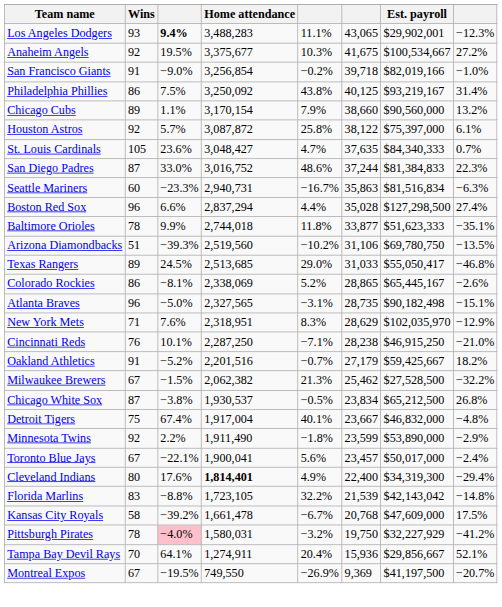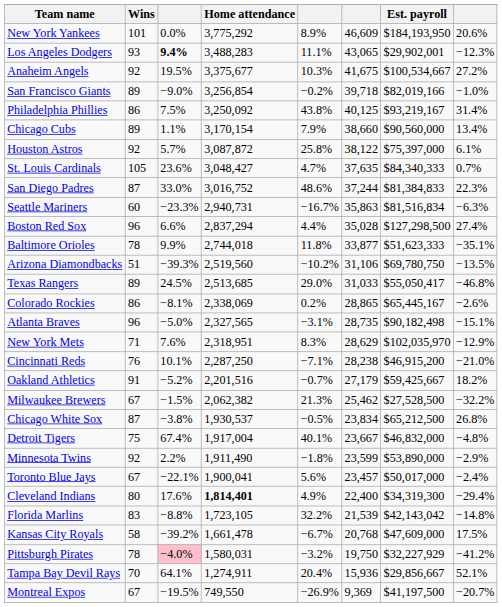 <table class="wikitable sortable">
 <tr style="text-align:center; font-size:larger;">
 </tr>
 <tr>
 <th>Team name</th>
 <th>Wins</th>
 <th></th>
 <th>Home attendance</th>
 <th></th>
 <th></th>
 <th>Est. payroll</th>
 <th></th>
+</tr>
+<tr>
+<td><a href='#'>New York Yankees</a></td>
+<td>101</td>
+<td>0.0%</td>
+<td>3,775,292</td>
+<td>8.9%</td>
+<td>46,609</td>
+<td>$184,193,950</td>
+<td>20.6%</td>
 </tr>
 <tr>
 <td><a href='#'>Los Angeles Dodgers</a></td>
 <td>93</td>
 <td><strong>9.4%</strong></td>
 <td>3,488,283</td>
 <td>11.1%</td>
 <td>43,065</td>
 <td>$29,902,001</td>
 <td>−12.3%</td>
 </tr>
 <tr>
 <td><a href='#'>Anaheim Angels</a></td>
 <td>92</td>
 <td>19.5%</td>
 <td>3,375,677</td>
 <td>10.3%</td>
 <td>41,675</td>
 <td>$100,534,667</td>
 <td>27.2%</td>
 </tr>
 <tr>
 <td><a href='#'>San Francisco Giants</a></td>
-<td>91</td>
+<td>89</td>
 <td>−9.0%</td>
 <td>3,256,854</td>
 <td>−0.2%</td>
 <td>39,718</td>
 <td>$82,019,166</td>
 <td>−1.0%</td>
 </tr>
 <tr>
 <td><a href='#'>Philadelphia Phillies</a></td>
 <td>86</td>
 <td>7.5%</td>
 <td>3,250,092</td>
 <td>43.8%</td>
 <td>40,125</td>
 <td>$93,219,167</td>
 <td>31.4%</td>
 </tr>
 <tr>
 <td><a href='#'>Chicago Cubs</a></td>
 <td>89</td>
 <td>1.1%</td>
 <td>3,170,154</td>
 <td>7.9%</td>
 <td>38,660</td>
 <td>$90,560,000</td>
-<td>13.2%</td>
+<td>13.4%</td>
 </tr>
 <tr>
 <td><a href='#'>Houston Astros</a></td>
 <td>92</td>
 <td>5.7%</td>
 <td>3,087,872</td>
 <td>25.8%</td>
 <td>38,122</td>
 <td>$75,397,000</td>
 <td>6.1%</td>
 </tr>
 <tr>
 <td><a href='#'>St. Louis Cardinals</a></td>
 <td>105</td>
 <td>23.6%</td>
 <td>3,048,427</td>
 <td>4.7%</td>
 <td>37,635</td>
 <td>$84,340,333</td>
 <td>0.7%</td>
 </tr>
 <tr>
 <td><a href='#'>San Diego Padres</a></td>
 <td>87</td>
 <td>33.0%</td>
 <td>3,016,752</td>
 <td>48.6%</td>
 <td>37,244</td>
 <td>$81,384,833</td>
 <td>22.3%</td>
 </tr>
 <tr>
 <td><a href='#'>Seattle Mariners</a></td>
 <td>60</td>
 <td>−23.3%</td>
 <td>2,940,731</td>
 <td>−16.7%</td>
 <td>35,863</td>
 <td>$81,516,834</td>
 <td>−6.3%</td>
 </tr>
 <tr>
 <td><a href='#'>Boston Red Sox</a></td>
 <td>96</td>
 <td>6.6%</td>
 <td>2,837,294</td>
 <td>4.4%</td>
 <td>35,028</td>
 <td>$127,298,500</td>
 <td>27.4%</td>
 </tr>
 <tr>
 <td><a href='#'>Baltimore Orioles</a></td>
 <td>78</td>
 <td>9.9%</td>
 <td>2,744,018</td>
 <td>11.8%</td>
 <td>33,877</td>
 <td>$51,623,333</td>
 <td>−35.1%</td>
 </tr>
 <tr>
 <td><a href='#'>Arizona Diamondbacks</a></td>
 <td>51</td>
 <td>−39.3%</td>
 <td>2,519,560</td>
 <td>−10.2%</td>
 <td>31,106</td>
 <td>$69,780,750</td>
 <td>−13.5%</td>
 </tr>
 <tr>
 <td><a href='#'>Texas Rangers</a></td>
 <td>89</td>
 <td>24.5%</td>
 <td>2,513,685</td>
 <td>29.0%</td>
 <td>31,033</td>
 <td>$55,050,417</td>
 <td>−46.8%</td>
 </tr>
 <tr>
 <td><a href='#'>Colorado Rockies</a></td>
 <td>86</td>
 <td>−8.1%</td>
 <td>2,338,069</td>
-<td>5.2%</td>
+<td>0.2%</td>
 <td>28,865</td>
 <td>$65,445,167</td>
 <td>−2.6%</td>
 </tr>
 <tr>
 <td><a href='#'>Atlanta Braves</a></td>
 <td>96</td>
 <td>−5.0%</td>
 <td>2,327,565</td>
 <td>−3.1%</td>
 <td>28,735</td>
 <td>$90,182,498</td>
 <td>−15.1%</td>
 </tr>
 <tr>
 <td><a href='#'>New York Mets</a></td>
 <td>71</td>
 <td>7.6%</td>
 <td>2,318,951</td>
 <td>8.3%</td>
 <td>28,629</td>
 <td>$102,035,970</td>
 <td>−12.9%</td>
 </tr>
 <tr>
 <td><a href='#'>Cincinnati Reds</a></td>
 <td>76</td>
 <td>10.1%</td>
 <td>2,287,250</td>
 <td>−7.1%</td>
 <td>28,238</td>
-<td>$46,915,250</td>
+<td>$46,915,200</td>
 <td>−21.0%</td>
 </tr>
 <tr>
 <td><a href='#'>Oakland Athletics</a></td>
 <td>91</td>
 <td>−5.2%</td>
 <td>2,201,516</td>
 <td>−0.7%</td>
 <td>27,179</td>
 <td>$59,425,667</td>
 <td>18.2%</td>
 </tr>
 <tr>
 <td><a href='#'>Milwaukee Brewers</a></td>
 <td>67</td>
 <td>−1.5%</td>
 <td>2,062,382</td>
 <td>21.3%</td>
 <td>25,462</td>
 <td>$27,528,500</td>
 <td>−32.2%</td>
 </tr>
 <tr>
 <td><a href='#'>Chicago White Sox</a></td>
 <td>87</td>
 <td>−3.8%</td>
 <td>1,930,537</td>
 <td>−0.5%</td>
 <td>23,834</td>
 <td>$65,212,500</td>
 <td>26.8%</td>
 </tr>
 <tr>
 <td><a href='#'>Detroit Tigers</a></td>
 <td>75</td>
 <td>67.4%</td>
 <td>1,917,004</td>
 <td>40.1%</td>
 <td>23,667</td>
 <td>$46,832,000</td>
 <td>−4.8%</td>
 </tr>
 <tr>
 <td><a href='#'>Minnesota Twins</a></td>
 <td>92</td>
 <td>2.2%</td>
 <td>1,911,490</td>
 <td>−1.8%</td>
 <td>23,599</td>
 <td>$53,890,000</td>
 <td>−2.9%</td>
 </tr>
 <tr>
 <td><a href='#'>Toronto Blue Jays</a></td>
 <td>67</td>
 <td>−22.1%</td>
 <td>1,900,041</td>
 <td>5.6%</td>
 <td>23,457</td>
 <td>$50,017,000</td>
 <td>−2.4%</td>
 </tr>
 <tr>
 <td><a href='#'>Cleveland Indians</a></td>
 <td>80</td>
 <td>17.6%</td>
 <td><strong>1,814,401</strong></td>
 <td>4.9%</td>
 <td>22,400</td>
 <td>$34,319,300</td>
 <td>−29.4%</td>
 </tr>
 <tr>
 <td><a href='#'>Florida Marlins</a></td>
 <td>83</td>
 <td>−8.8%</td>
 <td>1,723,105</td>
 <td>32.2%</td>
 <td>21,539</td>
 <td>$42,143,042</td>
 <td>−14.8%</td>
 </tr>
 <tr>
 <td><a href='#'>Kansas City Royals</a></td>
 <td>58</td>
 <td>−39.2%</td>
 <td>1,661,478</td>
 <td>−6.7%</td>
 <td>20,768</td>
 <td>$47,609,000</td>
 <td>17.5%</td>
 </tr>
 <tr>
 <td><a href='#'>Pittsburgh Pirates</a></td>
 <td>78</td>
 <td style="background: pink;">−4.0%</td>
 <td>1,580,031</td>
 <td>−3.2%</td>
 <td>19,750</td>
 <td>$32,227,929</td>
 <td>−41.2%</td>
 </tr>
 <tr>
 <td><a href='#'>Tampa Bay Devil Rays</a></td>
 <td>70</td>
 <td>64.1%</td>
 <td>1,274,911</td>
 <td>20.4%</td>
 <td>15,936</td>
 <td>$29,856,667</td>
 <td>52.1%</td>
 </tr>
 <tr>
 <td><a href='#'>Montreal Expos</a></td>
 <td>67</td>
 <td>−19.5%</td>
 <td>749,550</td>
 <td>−26.9%</td>
 <td>9,369</td>
 <td>$41,197,500</td>
 <td>−20.7%</td>
 </tr>
 </table>
